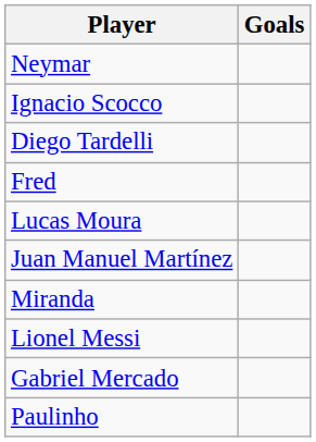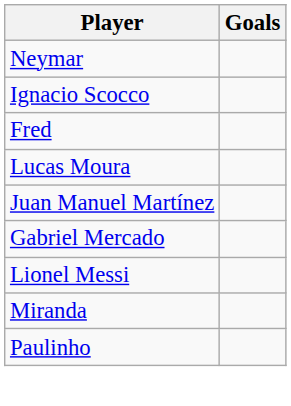 <table class="wikitable sortable">
 <tr>
 <th width=0px>Player</th>
 <th width=0px>Goals</th>
 </tr>
 <tr>
 <td> <a href='#'>Neymar</a></td>
 <td></td>
 </tr>
 <tr>
 <td> <a href='#'>Ignacio Scocco</a></td>
-<td></td>
-</tr>
-<tr>
-<td> <a href='#'>Diego Tardelli</a></td>
 <td></td>
 </tr>
 <tr>
 <td> <a href='#'>Fred</a></td>
 <td></td>
 </tr>
 <tr>
 <td> <a href='#'>Lucas Moura</a></td>
 <td></td>
 </tr>
 <tr>
 <td> <a href='#'>Juan Manuel Martínez</a></td>
 <td></td>
 </tr>
 <tr>
-<td> <a href='#'>Miranda</a></td>
+<td> <a href='#'>Gabriel Mercado</a></td>
 <td></td>
 </tr>
 <tr>
 <td> <a href='#'>Lionel Messi</a></td>
 <td></td>
 </tr>
 <tr>
-<td> <a href='#'>Gabriel Mercado</a></td>
+<td> <a href='#'>Miranda</a></td>
 <td></td>
 </tr>
 <tr>
 <td> <a href='#'>Paulinho</a></td>
 <td></td>
 </tr>
 </table>
